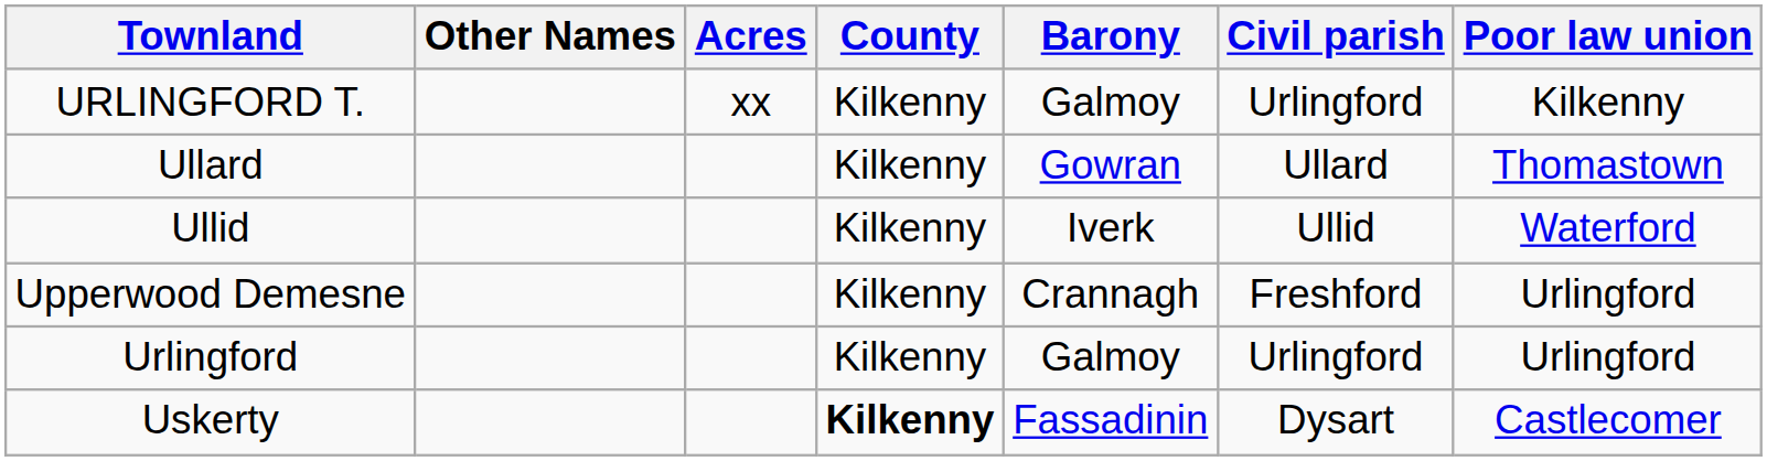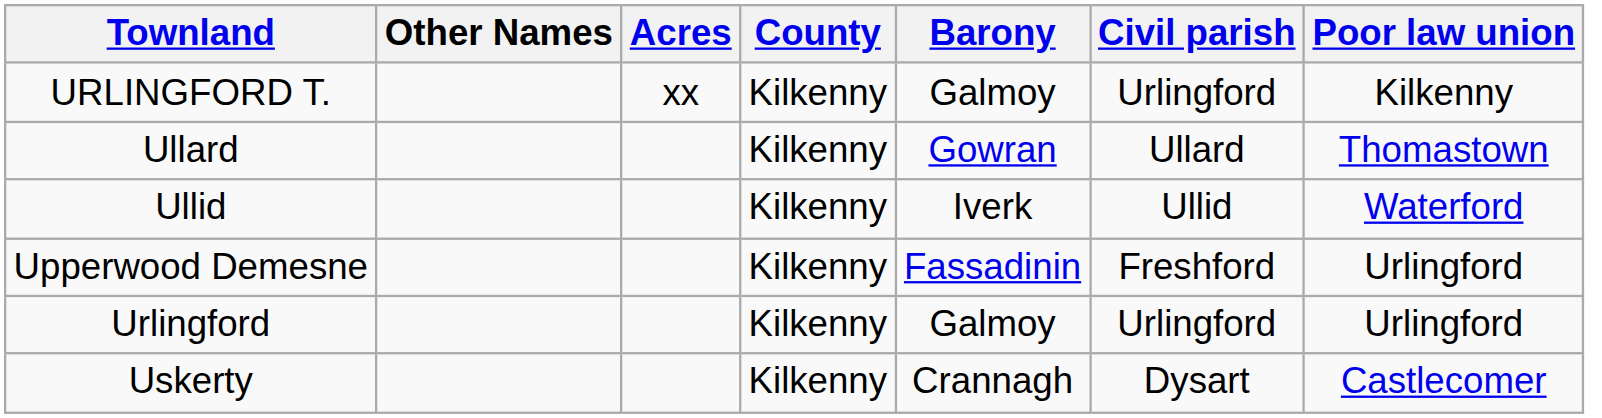 <table class="wikitable sortable" style="border:1px; text-align:center">
 <tr>
 <th><a href='#'>Townland</a></th>
 <th>Other Names</th>
 <th><a href='#'>Acres</a></th>
 <th><a href='#'>County</a></th>
 <th><a href='#'>Barony</a></th>
 <th><a href='#'>Civil parish</a></th>
 <th><a href='#'>Poor law union</a></th>
 </tr>
 <tr>
 <td>URLINGFORD T.</td>
 <td></td>
 <td>xx</td>
 <td>Kilkenny</td>
 <td>Galmoy</td>
 <td>Urlingford</td>
 <td>Kilkenny</td>
 </tr>
 <tr>
 <td>Ullard</td>
 <td></td>
 <td></td>
 <td>Kilkenny</td>
 <td><a href='#'>Gowran</a></td>
 <td>Ullard</td>
 <td><a href='#'>Thomastown</a></td>
 </tr>
 <tr>
 <td>Ullid</td>
 <td></td>
 <td></td>
 <td>Kilkenny</td>
 <td>Iverk</td>
 <td>Ullid</td>
 <td><a href='#'>Waterford</a></td>
 </tr>
 <tr>
 <td>Upperwood Demesne</td>
 <td></td>
 <td></td>
 <td>Kilkenny</td>
-<td>Crannagh</td>
+<td><a href='#'>Fassadinin</a></td>
 <td>Freshford</td>
 <td>Urlingford</td>
 </tr>
 <tr>
 <td>Urlingford</td>
 <td></td>
 <td></td>
 <td>Kilkenny</td>
 <td>Galmoy</td>
 <td>Urlingford</td>
 <td>Urlingford</td>
 </tr>
 <tr>
 <td>Uskerty</td>
 <td></td>
 <td></td>
-<td><strong>Kilkenny</strong></td>
-<td><a href='#'>Fassadinin</a></td>
+<td>Kilkenny</td>
+<td>Crannagh</td>
 <td>Dysart</td>
 <td><a href='#'>Castlecomer</a></td>
 </tr>
 </table>
